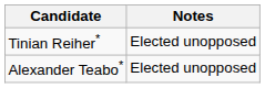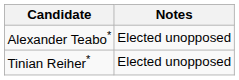 <table class=wikitable style=text-align:right>
 <tr>
 <th>Candidate</th>
 <th>Notes</th>
 </tr>
 <tr>
+<td align=left>Alexander Teabo<sup>*</sup></td>
+<td>Elected unopposed</td>
+</tr>
+<tr>
 <td align=left>Tinian Reiher<sup>*</sup></td>
 <td>Elected unopposed</td>
 </tr>
-<tr>
-<td align=left>Alexander Teabo<sup>*</sup></td>
-<td>Elected unopposed</td>
-</tr>
 </table>
